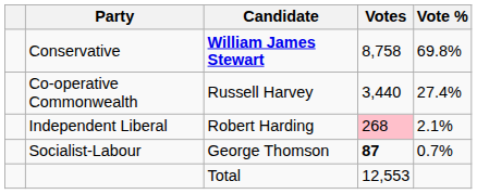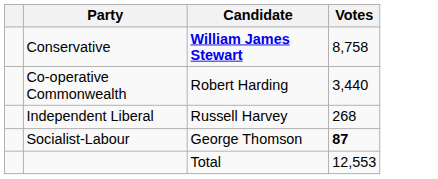 <table class="wikitable">
 <tr>
 <th></th>
 <th scope="col" width="175">Party</th>
 <th scope="col" width="150">Candidate</th>
 <th>Votes</th>
-<th>Vote %</th>
 </tr>
 <tr>
 <td>   </td>
 <td>Conservative</td>
 <td><strong><a href='#'>William James Stewart</a></strong></td>
 <td>8,758</td>
-<td>69.8%</td>
 </tr>
 <tr>
 <td>   </td>
 <td>Co-operative Commonwealth</td>
-<td>Russell Harvey</td>
+<td>Robert Harding</td>
 <td>3,440</td>
-<td>27.4%</td>
 </tr>
 <tr |>
 <td>   </td>
 <td>Independent Liberal </td>
-<td>Robert Harding</td>
-<td style="background: pink;">268</td>
-<td>2.1%</td>
+<td>Russell Harvey</td>
+<td>268</td>
 </tr>
 <tr |>
 <td>   </td>
 <td>Socialist-Labour</td>
 <td>George Thomson</td>
 <td><strong>87</strong></td>
-<td>0.7%</td>
 </tr>
 <tr |>
 <td></td>
 <td></td>
 <td>Total</td>
 <td>12,553</td>
-<td></td>
 </tr>
 </table>
